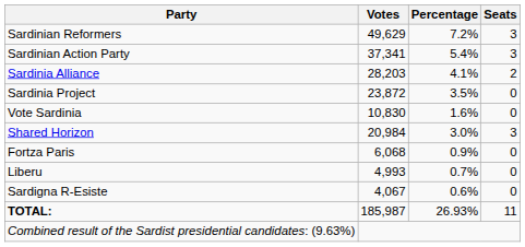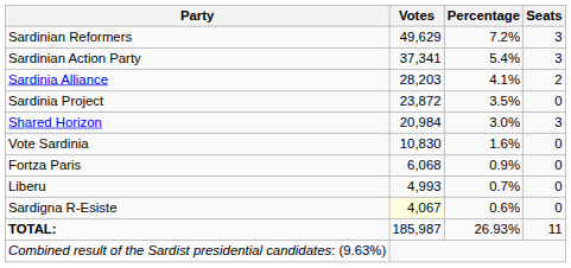 <table class="wikitable mw-collapsible" style="text-align:right">
 <tr>
 <th>Party</th>
 <th>Votes</th>
 <th>Percentage</th>
 <th>Seats</th>
 </tr>
 <tr>
 <td style="text-align:left;">Sardinian Reformers</td>
 <td>49,629</td>
 <td>7.2%</td>
 <td>3</td>
 </tr>
 <tr>
 <td style="text-align:left;">Sardinian Action Party</td>
 <td>37,341</td>
 <td>5.4%</td>
 <td>3</td>
 </tr>
 <tr>
 <td style="text-align:left;"><a href='#'>Sardinia Alliance</a></td>
 <td>28,203</td>
 <td>4.1%</td>
 <td>2</td>
 </tr>
 <tr>
 <td style="text-align:left;">Sardinia Project</td>
 <td>23,872</td>
 <td>3.5%</td>
 <td>0</td>
 </tr>
 <tr>
+<td style="text-align:left;"><a href='#'>Shared Horizon</a></td>
+<td>20,984</td>
+<td>3.0%</td>
+<td>3</td>
+</tr>
+<tr>
 <td style="text-align:left;">Vote Sardinia</td>
 <td>10,830</td>
 <td>1.6%</td>
 <td>0</td>
-</tr>
-<tr>
-<td style="text-align:left;"><a href='#'>Shared Horizon</a></td>
-<td>20,984</td>
-<td>3.0%</td>
-<td>3</td>
 </tr>
 <tr>
 <td style="text-align:left;">Fortza Paris</td>
 <td>6,068</td>
 <td>0.9%</td>
 <td>0</td>
 </tr>
 <tr>
 <td style="text-align:left;">Liberu</td>
 <td>4,993</td>
 <td>0.7%</td>
 <td>0</td>
 </tr>
 <tr>
 <td style="text-align:left;">Sardigna R-Esiste</td>
-<td>4,067</td>
+<td style="background: lightyellow;">4,067</td>
 <td>0.6%</td>
 <td>0</td>
 </tr>
 <tr>
 <td style="text-align:left;"><strong>TOTAL:</strong></td>
 <td>185,987</td>
 <td>26.93%</td>
 <td>11</td>
 </tr>
 <tr>
 <td><em>Combined result of the Sardist presidential candidates</em>:  (9.63%)</td>
 </tr>
 </table>
